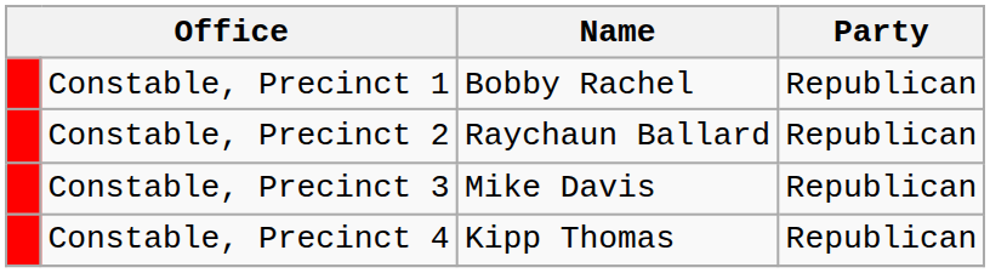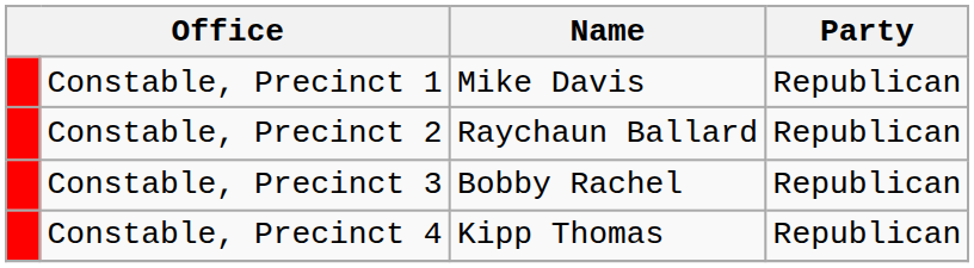 <table class="wikitable">
 <tr>
 <th colspan="2">Office</th>
 <th>Name</th>
 <th>Party</th>
 </tr>
 <tr>
 <td bgcolor="red"> </td>
 <td>Constable, Precinct 1</td>
-<td>Bobby Rachel</td>
+<td>Mike Davis</td>
 <td>Republican</td>
 </tr>
 <tr>
 <td bgcolor="red"> </td>
 <td>Constable, Precinct 2</td>
 <td>Raychaun Ballard</td>
 <td>Republican</td>
 </tr>
 <tr>
 <td bgcolor="red"> </td>
 <td>Constable, Precinct 3</td>
-<td>Mike Davis</td>
+<td>Bobby Rachel</td>
 <td>Republican</td>
 </tr>
 <tr>
 <td bgcolor="red"> </td>
 <td>Constable, Precinct 4</td>
 <td>Kipp Thomas</td>
 <td>Republican</td>
 </tr>
 <tr>
 </tr>
 </table>
